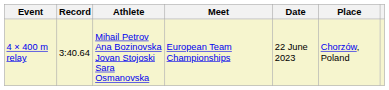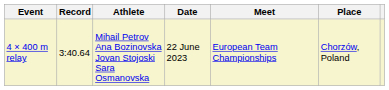 <table class="wikitable" style="font-size:95%; width: 100%;">
 <tr>
 <th>Event</th>
 <th>Record</th>
 <th>Athlete</th>
+<th>Date</th>
 <th>Meet</th>
-<th>Date</th>
 <th>Place</th>
 <th></th>
 </tr>
 <tr style="background:#f6F5CE;">
 <td><a href='#'>4 × 400 m relay</a></td>
 <td>3:40.64</td>
 <td><br><a href='#'>Mihail Petrov</a><br><a href='#'>Ana Bozinovska</a><br><a href='#'>Jovan Stojoski</a><br><a href='#'>Sara Osmanovska</a></td>
+<td>22 June 2023</td>
 <td><a href='#'>European Team Championships</a></td>
-<td>22 June 2023</td>
 <td><a href='#'>Chorzów</a>, Poland</td>
 <td></td>
 </tr>
 </table>
